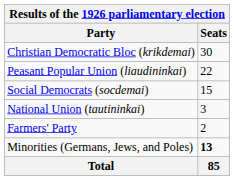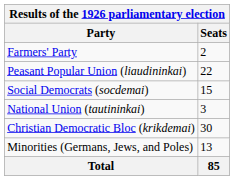 <table class="wikitable floatright">
 <tr>
 <th colspan=2>Results of the <a href='#'>1926 parliamentary election</a></th>
 </tr>
 <tr>
 <th>Party</th>
 <th>Seats</th>
 </tr>
 <tr>
-<td><a href='#'>Christian Democratic Bloc</a> (<em>krikdemai</em>)</td>
-<td>30</td>
+<td><a href='#'>Farmers' Party</a></td>
+<td>2</td>
 </tr>
 <tr>
 <td><a href='#'>Peasant Popular Union</a> (<em>liaudininkai</em>)</td>
 <td>22</td>
 </tr>
 <tr>
 <td><a href='#'>Social Democrats</a> (<em>socdemai</em>)</td>
 <td>15</td>
 </tr>
 <tr>
 <td><a href='#'>National Union</a> (<em>tautininkai</em>)</td>
 <td>3</td>
 </tr>
 <tr>
-<td><a href='#'>Farmers' Party</a></td>
-<td>2</td>
+<td><a href='#'>Christian Democratic Bloc</a> (<em>krikdemai</em>)</td>
+<td>30</td>
 </tr>
 <tr>
 <td>Minorities (Germans, Jews, and Poles)</td>
-<td><strong>13</strong></td>
+<td>13</td>
 </tr>
 <tr>
 <th>Total</th>
 <th>85</th>
 </tr>
 </table>
